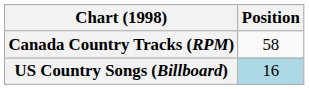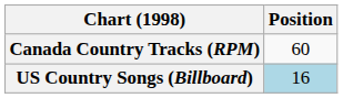 <table class="wikitable plainrowheaders" style="text-align:center">
 <tr>
 <th>Chart (1998)</th>
 <th>Position</th>
 </tr>
 <tr>
 <th scope="row">Canada Country Tracks (<em>RPM</em>)</th>
-<td>58</td>
+<td>60</td>
 </tr>
 <tr>
 <th scope="row">US Country Songs (<em>Billboard</em>)</th>
 <td style="background: lightblue;">16</td>
 </tr>
 </table>
